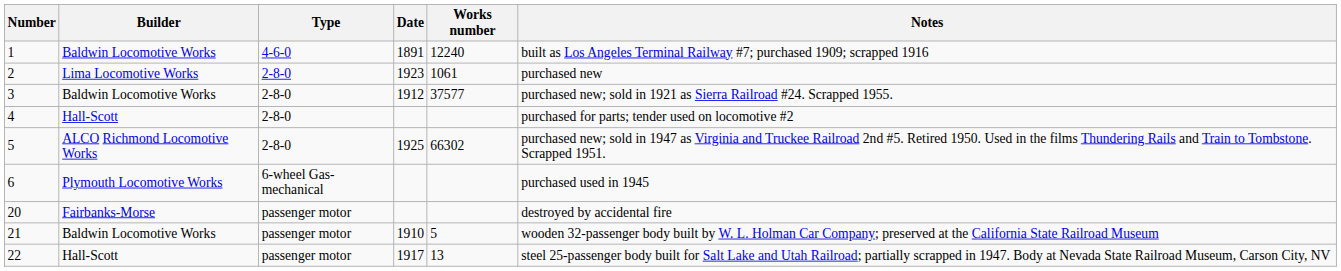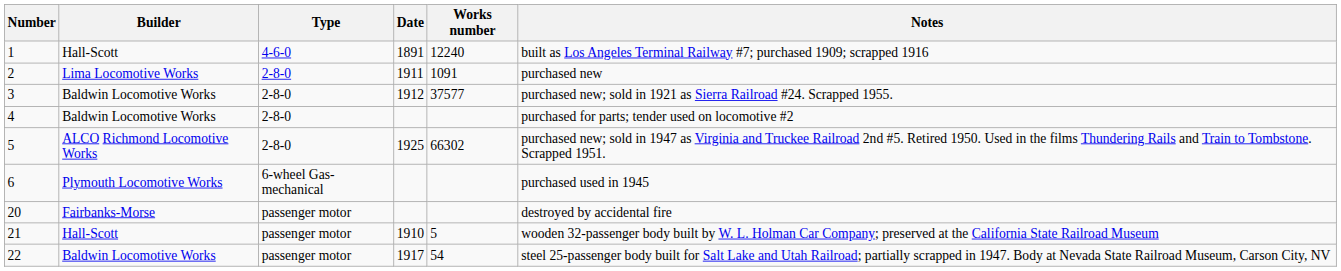 <table class="wikitable">
 <tr>
 <th>Number</th>
 <th>Builder</th>
 <th>Type</th>
 <th>Date</th>
 <th>Works number</th>
 <th>Notes</th>
 </tr>
 <tr>
 <td>1</td>
-<td><a href='#'>Baldwin Locomotive Works</a></td>
+<td>Hall-Scott</td>
 <td><a href='#'>4-6-0</a></td>
 <td>1891</td>
 <td>12240</td>
 <td>built as <a href='#'>Los Angeles Terminal Railway</a> #7; purchased 1909; scrapped 1916</td>
 </tr>
 <tr>
 <td>2</td>
 <td><a href='#'>Lima Locomotive Works</a></td>
 <td><a href='#'>2-8-0</a></td>
-<td>1923</td>
-<td>1061</td>
+<td>1911</td>
+<td>1091</td>
 <td>purchased new</td>
 </tr>
 <tr>
 <td>3</td>
 <td>Baldwin Locomotive Works</td>
 <td>2-8-0</td>
 <td>1912</td>
 <td>37577</td>
 <td>purchased new; sold in 1921 as <a href='#'>Sierra Railroad</a> #24. Scrapped 1955.</td>
 </tr>
 <tr>
 <td>4</td>
-<td><a href='#'>Hall-Scott</a></td>
+<td>Baldwin Locomotive Works</td>
 <td>2-8-0</td>
 <td></td>
 <td></td>
 <td>purchased for parts; tender used on locomotive #2</td>
 </tr>
 <tr>
 <td>5</td>
 <td><a href='#'>ALCO</a> <a href='#'>Richmond Locomotive Works</a></td>
 <td>2-8-0</td>
 <td>1925</td>
 <td>66302</td>
 <td>purchased new; sold in 1947 as <a href='#'>Virginia and Truckee Railroad</a> 2nd #5. Retired 1950. Used in the films <a href='#'>Thundering Rails</a> and <a href='#'>Train to Tombstone</a>. Scrapped 1951.</td>
 </tr>
 <tr>
 <td>6</td>
 <td><a href='#'>Plymouth Locomotive Works</a></td>
 <td>6-wheel Gas-mechanical</td>
 <td></td>
 <td></td>
 <td>purchased used in 1945</td>
 </tr>
 <tr>
 <td>20</td>
 <td><a href='#'>Fairbanks-Morse</a></td>
 <td>passenger motor</td>
 <td></td>
 <td></td>
 <td>destroyed by accidental fire</td>
 </tr>
 <tr>
 <td>21</td>
-<td>Baldwin Locomotive Works</td>
+<td><a href='#'>Hall-Scott</a></td>
 <td>passenger motor</td>
 <td>1910</td>
 <td>5</td>
 <td>wooden 32-passenger body built by <a href='#'>W. L. Holman Car Company</a>; preserved at the <a href='#'>California State Railroad Museum</a></td>
 </tr>
 <tr>
 <td>22</td>
-<td>Hall-Scott</td>
+<td><a href='#'>Baldwin Locomotive Works</a></td>
 <td>passenger motor</td>
 <td>1917</td>
-<td>13</td>
+<td>54</td>
 <td>steel 25-passenger body built for <a href='#'>Salt Lake and Utah Railroad</a>; partially scrapped in 1947.  Body at Nevada State Railroad Museum, Carson City, NV</td>
 </tr>
 </table>
